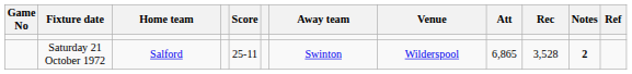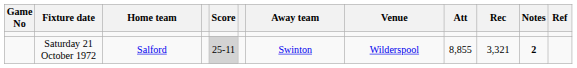 <table class="wikitable" style="text-align:center;">
 <tr>
 <th width=20 abbr="No">Game No</th>
 <th width=100 abbr="Date">Fixture date</th>
 <th width=150 abbr="Home team">Home team</th>
 <th width=5 abbr="space"></th>
 <th width=20 abbr="Score">Score</th>
 <th width=5 abbr="space"></th>
 <th width=150 abbr="Away team">Away team</th>
 <th width=150 abbr="Venue">Venue</th>
 <th width=45 abbr="Att">Att</th>
 <th width=60 abbr="Rec">Rec</th>
 <th width=20 abbr="Notes">Notes</th>
 <th width=30 abbr="Ref">Ref</th>
 </tr>
 <tr>
 <td></td>
 <td></td>
 <td></td>
 <td></td>
 <td></td>
 <td></td>
 <td></td>
 <td></td>
 <td></td>
 <td></td>
 <td></td>
 </tr>
 <tr>
 <td></td>
 <td>Saturday 21 October 1972</td>
 <td><a href='#'>Salford</a></td>
 <td></td>
-<td>25-11</td>
+<td style="background: lightgrey;">25-11</td>
 <td></td>
 <td><a href='#'>Swinton</a></td>
 <td><a href='#'>Wilderspool</a></td>
-<td>6,865</td>
-<td>3,528</td>
+<td>8,855</td>
+<td>3,321</td>
 <td><strong>2</strong></td>
 <td></td>
 </tr>
 </table>
